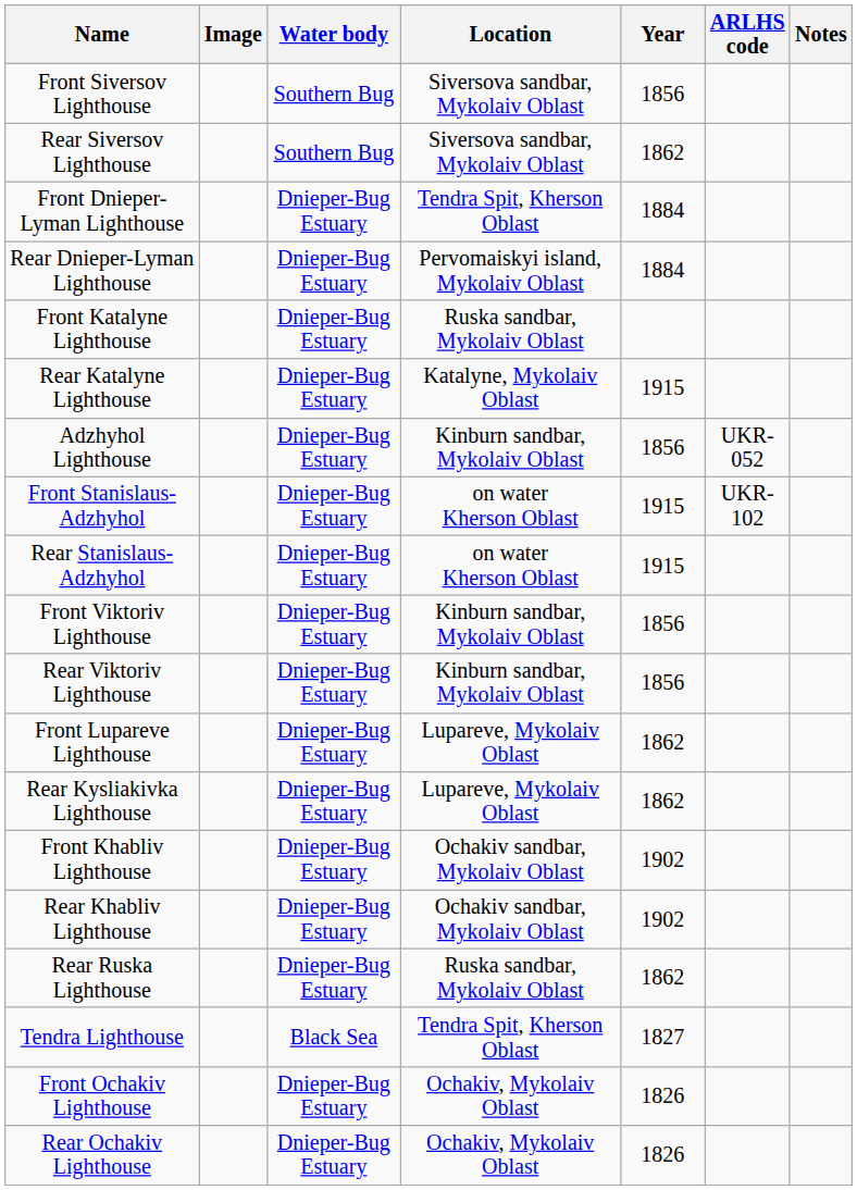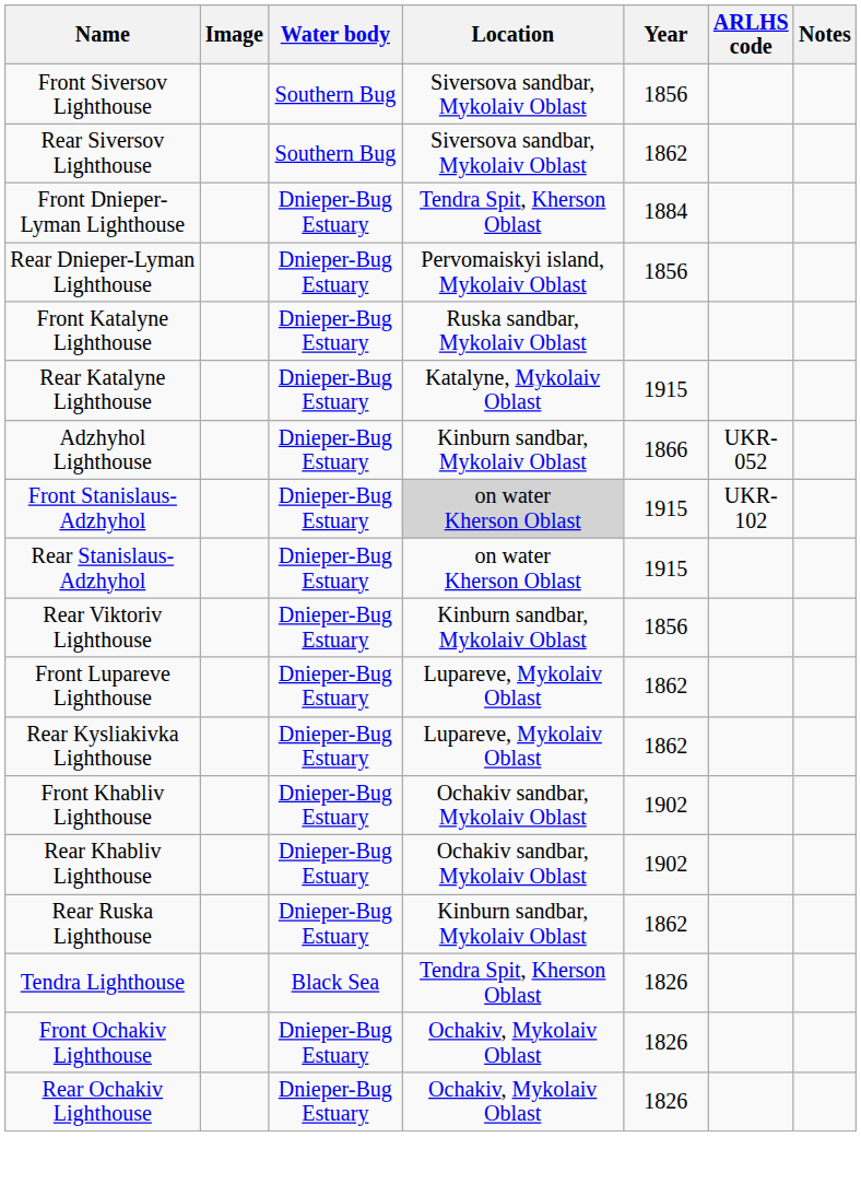 <table class="wikitable sortable" style="margin:auto;text-align:center">
 <tr>
 <th>Name</th>
 <th class="unsortable">Image</th>
 <th><a href='#'>Water body</a></th>
 <th>Location</th>
 <th width=10%>Year</th>
 <th width=10%><a href='#'>ARLHS</a> code</th>
 <th>Notes</th>
 </tr>
 <tr>
 <td>Front Siversov Lighthouse</td>
 <td></td>
 <td><a href='#'>Southern Bug</a></td>
 <td>Siversova sandbar, <a href='#'>Mykolaiv Oblast</a></td>
 <td>1856</td>
 <td></td>
 <td></td>
 </tr>
 <tr>
 <td>Rear Siversov Lighthouse</td>
 <td></td>
 <td><a href='#'>Southern Bug</a></td>
 <td>Siversova sandbar, <a href='#'>Mykolaiv Oblast</a></td>
 <td>1862</td>
 <td></td>
 <td></td>
 </tr>
 <tr>
 <td>Front Dnieper-Lyman Lighthouse</td>
 <td></td>
 <td><a href='#'>Dnieper-Bug Estuary</a></td>
 <td><a href='#'>Tendra Spit</a>, <a href='#'>Kherson Oblast</a></td>
 <td>1884</td>
 <td></td>
 <td></td>
 </tr>
 <tr>
 <td>Rear Dnieper-Lyman Lighthouse</td>
 <td></td>
 <td><a href='#'>Dnieper-Bug Estuary</a></td>
 <td>Pervomaiskyi island, <a href='#'>Mykolaiv Oblast</a></td>
-<td>1884</td>
+<td>1856</td>
 <td></td>
 <td></td>
 </tr>
 <tr>
 <td>Front Katalyne Lighthouse</td>
 <td></td>
 <td><a href='#'>Dnieper-Bug Estuary</a></td>
 <td>Ruska sandbar, <a href='#'>Mykolaiv Oblast</a></td>
 <td></td>
 <td></td>
 <td></td>
 </tr>
 <tr>
 <td>Rear Katalyne Lighthouse</td>
 <td></td>
 <td><a href='#'>Dnieper-Bug Estuary</a></td>
 <td>Katalyne, <a href='#'>Mykolaiv Oblast</a></td>
 <td>1915</td>
 <td></td>
 <td></td>
 </tr>
 <tr>
 <td>Adzhyhol Lighthouse</td>
 <td></td>
 <td><a href='#'>Dnieper-Bug Estuary</a></td>
 <td>Kinburn sandbar, <a href='#'>Mykolaiv Oblast</a></td>
-<td>1856</td>
+<td>1866</td>
 <td>UKR-052</td>
 <td></td>
 </tr>
 <tr>
 <td><a href='#'>Front Stanislaus-Adzhyhol</a></td>
 <td></td>
 <td><a href='#'>Dnieper-Bug Estuary</a></td>
-<td>on water<br><a href='#'>Kherson Oblast</a></td>
+<td style="background: lightgrey;">on water<br><a href='#'>Kherson Oblast</a></td>
 <td>1915</td>
 <td>UKR-102</td>
 <td></td>
 </tr>
 <tr>
 <td>Rear <a href='#'>Stanislaus-Adzhyhol</a></td>
 <td></td>
 <td><a href='#'>Dnieper-Bug Estuary</a></td>
 <td>on water<br><a href='#'>Kherson Oblast</a></td>
 <td>1915</td>
-<td></td>
-<td></td>
-</tr>
-<tr>
-<td>Front Viktoriv Lighthouse</td>
-<td></td>
-<td><a href='#'>Dnieper-Bug Estuary</a></td>
-<td>Kinburn sandbar, <a href='#'>Mykolaiv Oblast</a></td>
-<td>1856</td>
 <td></td>
 <td></td>
 </tr>
 <tr>
 <td>Rear Viktoriv Lighthouse</td>
 <td></td>
 <td><a href='#'>Dnieper-Bug Estuary</a></td>
 <td>Kinburn sandbar, <a href='#'>Mykolaiv Oblast</a></td>
 <td>1856</td>
 <td></td>
 <td></td>
 </tr>
 <tr>
 <td>Front Lupareve Lighthouse</td>
 <td></td>
 <td><a href='#'>Dnieper-Bug Estuary</a></td>
 <td>Lupareve, <a href='#'>Mykolaiv Oblast</a></td>
 <td>1862</td>
 <td></td>
 <td></td>
 </tr>
 <tr>
 <td>Rear Kysliakivka Lighthouse</td>
 <td></td>
 <td><a href='#'>Dnieper-Bug Estuary</a></td>
 <td>Lupareve, <a href='#'>Mykolaiv Oblast</a></td>
 <td>1862</td>
 <td></td>
 <td></td>
 </tr>
 <tr>
 <td>Front Khabliv Lighthouse</td>
 <td></td>
 <td><a href='#'>Dnieper-Bug Estuary</a></td>
 <td>Ochakiv sandbar, <a href='#'>Mykolaiv Oblast</a></td>
 <td>1902</td>
 <td></td>
 <td></td>
 </tr>
 <tr>
 <td>Rear Khabliv Lighthouse</td>
 <td></td>
 <td><a href='#'>Dnieper-Bug Estuary</a></td>
 <td>Ochakiv sandbar, <a href='#'>Mykolaiv Oblast</a></td>
 <td>1902</td>
 <td></td>
 <td></td>
 </tr>
 <tr>
 <td>Rear Ruska Lighthouse</td>
 <td></td>
 <td><a href='#'>Dnieper-Bug Estuary</a></td>
-<td>Ruska sandbar, <a href='#'>Mykolaiv Oblast</a></td>
+<td>Kinburn sandbar, <a href='#'>Mykolaiv Oblast</a></td>
 <td>1862</td>
 <td></td>
 <td></td>
 </tr>
 <tr>
 <td><a href='#'>Tendra Lighthouse</a></td>
 <td></td>
 <td><a href='#'>Black Sea</a></td>
 <td><a href='#'>Tendra Spit</a>, <a href='#'>Kherson Oblast</a></td>
-<td>1827</td>
+<td>1826</td>
 <td></td>
 <td></td>
 </tr>
 <tr>
 <td><a href='#'>Front Ochakiv Lighthouse</a></td>
 <td></td>
 <td><a href='#'>Dnieper-Bug Estuary</a></td>
 <td><a href='#'>Ochakiv</a>, <a href='#'>Mykolaiv Oblast</a></td>
 <td>1826</td>
 <td></td>
 <td></td>
 </tr>
 <tr>
 <td><a href='#'>Rear Ochakiv Lighthouse</a></td>
 <td></td>
 <td><a href='#'>Dnieper-Bug Estuary</a></td>
 <td><a href='#'>Ochakiv</a>, <a href='#'>Mykolaiv Oblast</a></td>
 <td>1826</td>
 <td></td>
 <td></td>
 </tr>
 <tr>
 </tr>
 </table>
